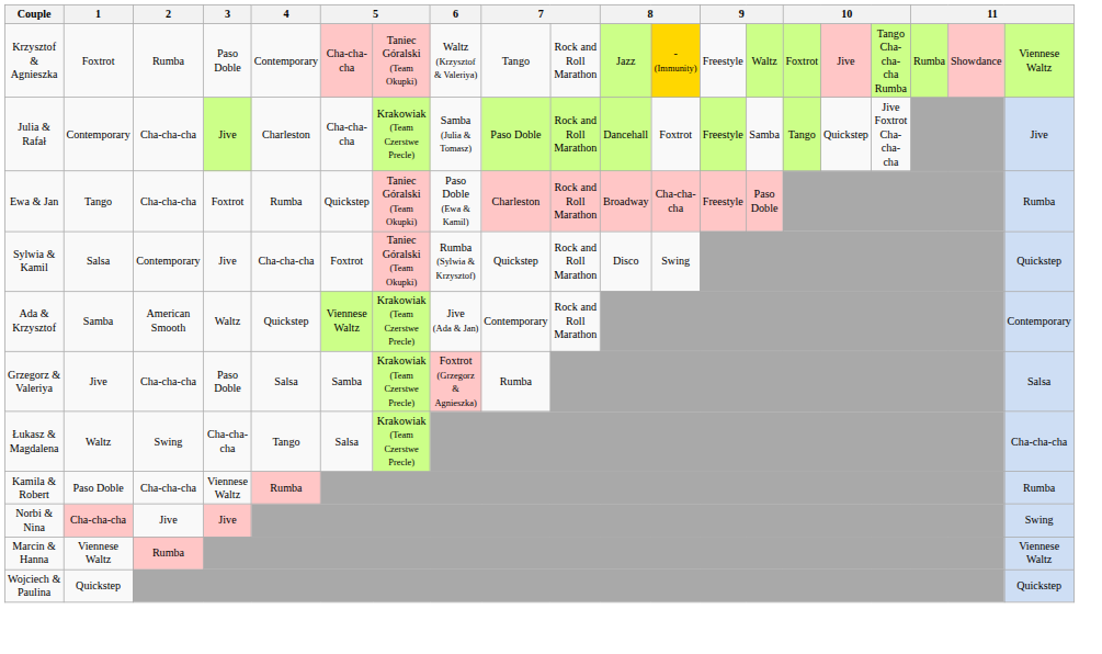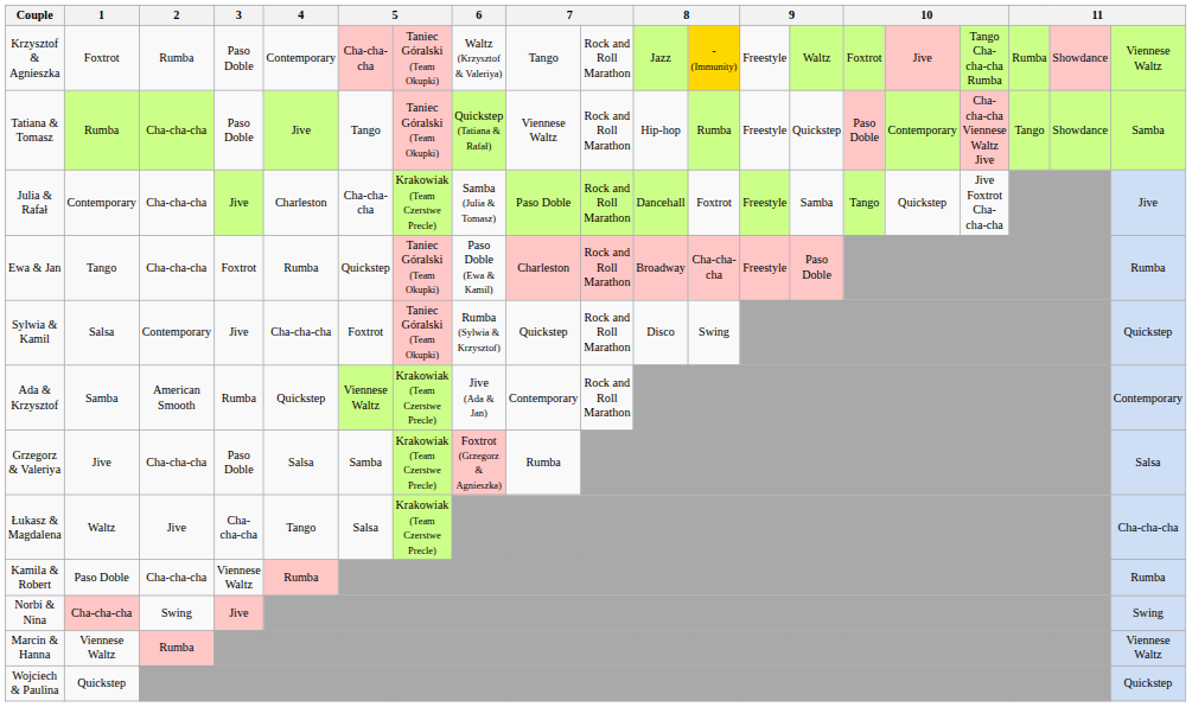 <table class="wikitable" style="text-align:center; font-size:81%; line-height:16px">
 <tr>
 <th>Couple</th>
 <th>1</th>
 <th>2</th>
 <th>3</th>
 <th>4</th>
 <th colspan=2>5</th>
 <th>6</th>
 <th colspan=2>7</th>
 <th colspan=2>8</th>
 <th colspan=2>9</th>
 <th colspan=3>10</th>
 <th colspan=3>11</th>
 </tr>
 <tr>
 <td>Krzysztof & Agnieszka</td>
 <td>Foxtrot</td>
 <td>Rumba</td>
 <td>Paso Doble</td>
 <td>Contemporary</td>
 <td style="background:#ffc6c6;">Cha-cha-cha</td>
 <td style="background:#ffc6c6;">Taniec Góralski<br><small>(Team Okupki)</small></td>
 <td>Waltz<br><small>(Krzysztof & Valeriya)</small></td>
 <td>Tango</td>
 <td>Rock and Roll<br>Marathon</td>
 <td style="background:#ccff88;">Jazz</td>
 <td style="background:gold;">-<br><small>(Immunity)</small></td>
 <td>Freestyle</td>
 <td style="background:#ccff88;">Waltz</td>
 <td style="background:#ccff88;">Foxtrot</td>
 <td style="background:#ffc6c6;">Jive</td>
 <td style="background:#ccff88;">Tango<br>Cha-cha-cha<br>Rumba</td>
 <td style="background:#ccff88;">Rumba</td>
 <td style="background:#ffc6c6;">Showdance</td>
 <td style="background:#ccff88;">Viennese Waltz</td>
+</tr>
+<tr>
+<td>Tatiana & Tomasz</td>
+<td style="background:#ccff88;">Rumba</td>
+<td style="background:#ccff88;">Cha-cha-cha</td>
+<td>Paso Doble</td>
+<td style="background:#ccff88;">Jive</td>
+<td>Tango</td>
+<td style="background:#ffc6c6;">Taniec Góralski<br><small>(Team Okupki)</small></td>
+<td style="background:#ccff88;">Quickstep<br><small>(Tatiana & Rafał)</small></td>
+<td>Viennese Waltz</td>
+<td>Rock and Roll<br>Marathon</td>
+<td>Hip-hop</td>
+<td style="background:#ccff88;">Rumba</td>
+<td>Freestyle</td>
+<td>Quickstep</td>
+<td style="background:#ffc6c6;">Paso Doble</td>
+<td style="background:#ccff88;">Contemporary</td>
+<td style="background:#ffc6c6;">Cha-cha-cha<br>Viennese Waltz<br>Jive</td>
+<td style="background:#ccff88;">Tango</td>
+<td style="background:#ccff88;">Showdance</td>
+<td style="background:#ccff88;">Samba</td>
 </tr>
 <tr>
 <td>Julia & Rafał</td>
 <td>Contemporary</td>
 <td>Cha-cha-cha</td>
 <td style="background:#ccff88;">Jive</td>
 <td>Charleston</td>
 <td>Cha-cha-cha</td>
 <td style="background:#ccff88;">Krakowiak<br><small>(Team Czerstwe Precle)</small></td>
 <td>Samba<br><small>(Julia & Tomasz)</small></td>
 <td style="background:#ccff88;">Paso Doble</td>
 <td style="background:#ccff88;">Rock and Roll<br>Marathon</td>
 <td style="background:#ccff88;">Dancehall</td>
 <td>Foxtrot</td>
 <td style="background:#ccff88;">Freestyle</td>
 <td>Samba</td>
 <td style="background:#ccff88;">Tango</td>
 <td>Quickstep</td>
 <td>Jive<br>Foxtrot<br>Cha-cha-cha</td>
 <td style="background:darkgrey;" colspan="2"></td>
 <td style="background:#CEDEF4;">Jive</td>
 </tr>
 <tr>
 <td>Ewa & Jan</td>
 <td>Tango</td>
 <td>Cha-cha-cha</td>
 <td>Foxtrot</td>
 <td>Rumba</td>
 <td>Quickstep</td>
 <td style="background:#ffc6c6;">Taniec Góralski<br><small>(Team Okupki)</small></td>
 <td>Paso Doble<br><small>(Ewa & Kamil)</small></td>
 <td style="background:#ffc6c6;">Charleston</td>
 <td style="background:#ffc6c6;">Rock and Roll<br>Marathon</td>
 <td style="background:#ffc6c6;">Broadway</td>
 <td style="background:#ffc6c6;">Cha-cha-cha</td>
 <td style="background:#ffc6c6;">Freestyle</td>
 <td style="background:#ffc6c6;">Paso Doble</td>
 <td style="background:darkgrey;" colspan="5"></td>
 <td style="background:#CEDEF4;">Rumba</td>
 </tr>
 <tr>
 <td>Sylwia & Kamil</td>
 <td>Salsa</td>
 <td>Contemporary</td>
 <td>Jive</td>
 <td>Cha-cha-cha</td>
 <td>Foxtrot</td>
 <td style="background:#ffc6c6;">Taniec Góralski<br><small>(Team Okupki)</small></td>
 <td>Rumba<br><small>(Sylwia & Krzysztof)</small></td>
 <td>Quickstep</td>
 <td>Rock and Roll<br>Marathon</td>
 <td>Disco</td>
 <td>Swing</td>
 <td style="background:darkgrey;" colspan="7"></td>
 <td style="background:#CEDEF4;">Quickstep</td>
 </tr>
 <tr>
 <td>Ada & Krzysztof</td>
 <td>Samba</td>
 <td>American Smooth</td>
-<td>Waltz</td>
+<td>Rumba</td>
 <td>Quickstep</td>
 <td style="background:#ccff88;">Viennese Waltz</td>
 <td style="background:#ccff88;">Krakowiak<br><small>(Team Czerstwe Precle)</small></td>
 <td>Jive<br><small>(Ada & Jan)</small></td>
 <td>Contemporary</td>
 <td>Rock and Roll<br>Marathon</td>
 <td style="background:darkgrey;" colspan="9"></td>
 <td style="background:#CEDEF4;">Contemporary</td>
 </tr>
 <tr>
 <td>Grzegorz & Valeriya</td>
 <td>Jive</td>
 <td>Cha-cha-cha</td>
 <td>Paso Doble</td>
 <td>Salsa</td>
 <td>Samba</td>
 <td style="background:#ccff88;">Krakowiak<br><small>(Team Czerstwe Precle)</small></td>
 <td style="background:#ffc6c6;">Foxtrot<br><small>(Grzegorz & Agnieszka)</small></td>
 <td>Rumba</td>
 <td style="background:darkgrey;" colspan="10"></td>
 <td style="background:#CEDEF4;">Salsa</td>
 </tr>
 <tr>
 <td>Łukasz & Magdalena</td>
 <td>Waltz</td>
-<td>Swing</td>
+<td>Jive</td>
 <td>Cha-cha-cha</td>
 <td>Tango</td>
 <td>Salsa</td>
 <td style="background:#ccff88;">Krakowiak<br><small>(Team Czerstwe Precle)</small></td>
 <td style="background:darkgrey;" colspan="12"></td>
 <td style="background:#CEDEF4;">Cha-cha-cha</td>
 </tr>
 <tr>
 <td>Kamila & Robert</td>
 <td>Paso Doble</td>
 <td>Cha-cha-cha</td>
 <td>Viennese Waltz</td>
 <td style="background:#ffc6c6;">Rumba</td>
 <td style="background:darkgrey;" colspan="14"></td>
 <td style="background:#CEDEF4;">Rumba</td>
 </tr>
 <tr>
 <td>Norbi & Nina</td>
 <td style="background:#ffc6c6;">Cha-cha-cha</td>
-<td>Jive</td>
+<td>Swing</td>
 <td style="background:#ffc6c6;">Jive</td>
 <td style="background:darkgrey;" colspan="15"></td>
 <td style="background:#CEDEF4;">Swing</td>
 </tr>
 <tr>
 <td>Marcin & Hanna</td>
 <td>Viennese Waltz</td>
 <td style="background:#ffc6c6;">Rumba</td>
 <td style="background:darkgrey;" colspan="16"></td>
 <td style="background:#CEDEF4;">Viennese Waltz</td>
 </tr>
 <tr>
 <td>Wojciech & Paulina</td>
 <td>Quickstep</td>
 <td style="background:darkgrey;" colspan="17"></td>
 <td style="background:#CEDEF4;">Quickstep</td>
 </tr>
 </table>
